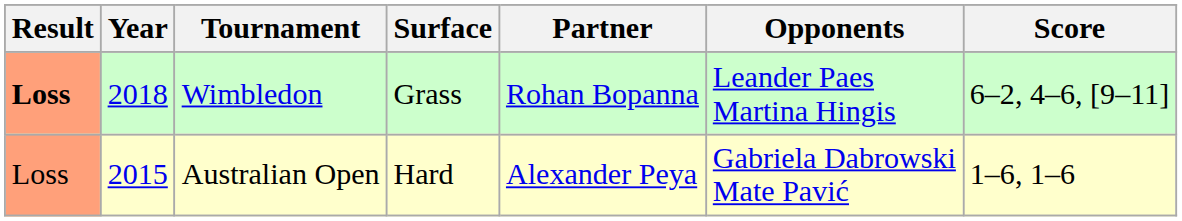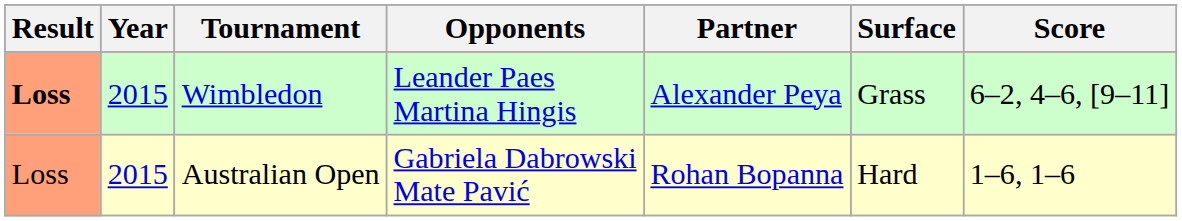 <table class="sortable wikitable">
 <tr>
 <th>Result</th>
 <th>Year</th>
 <th>Tournament</th>
+<th>Opponents</th>
+<th>Partner</th>
 <th>Surface</th>
-<th>Partner</th>
-<th>Opponents</th>
 <th class="unsortable">Score</th>
 </tr>
 <tr style="background:#CCFFCC;">
 <td style="background:#ffa07a;"><strong>Loss</strong></td>
-<td><a href='#'>2018</a></td>
+<td><a href='#'>2015</a></td>
 <td><a href='#'>Wimbledon</a></td>
+<td> <a href='#'>Leander Paes</a> <br>  <a href='#'>Martina Hingis</a></td>
+<td> <a href='#'>Alexander Peya</a></td>
 <td>Grass</td>
-<td> <a href='#'>Rohan Bopanna</a></td>
-<td> <a href='#'>Leander Paes</a> <br>  <a href='#'>Martina Hingis</a></td>
 <td>6–2, 4–6, [9–11]</td>
 </tr>
 <tr bgcolor="#FFFFCC">
 <td bgcolor="FFA07A">Loss</td>
 <td><a href='#'>2015</a></td>
 <td>Australian Open</td>
+<td> <a href='#'>Gabriela Dabrowski</a> <br>  <a href='#'>Mate Pavić</a></td>
+<td> <a href='#'>Rohan Bopanna</a></td>
 <td>Hard</td>
-<td> <a href='#'>Alexander Peya</a></td>
-<td> <a href='#'>Gabriela Dabrowski</a> <br>  <a href='#'>Mate Pavić</a></td>
 <td>1–6, 1–6</td>
 </tr>
 </table>
